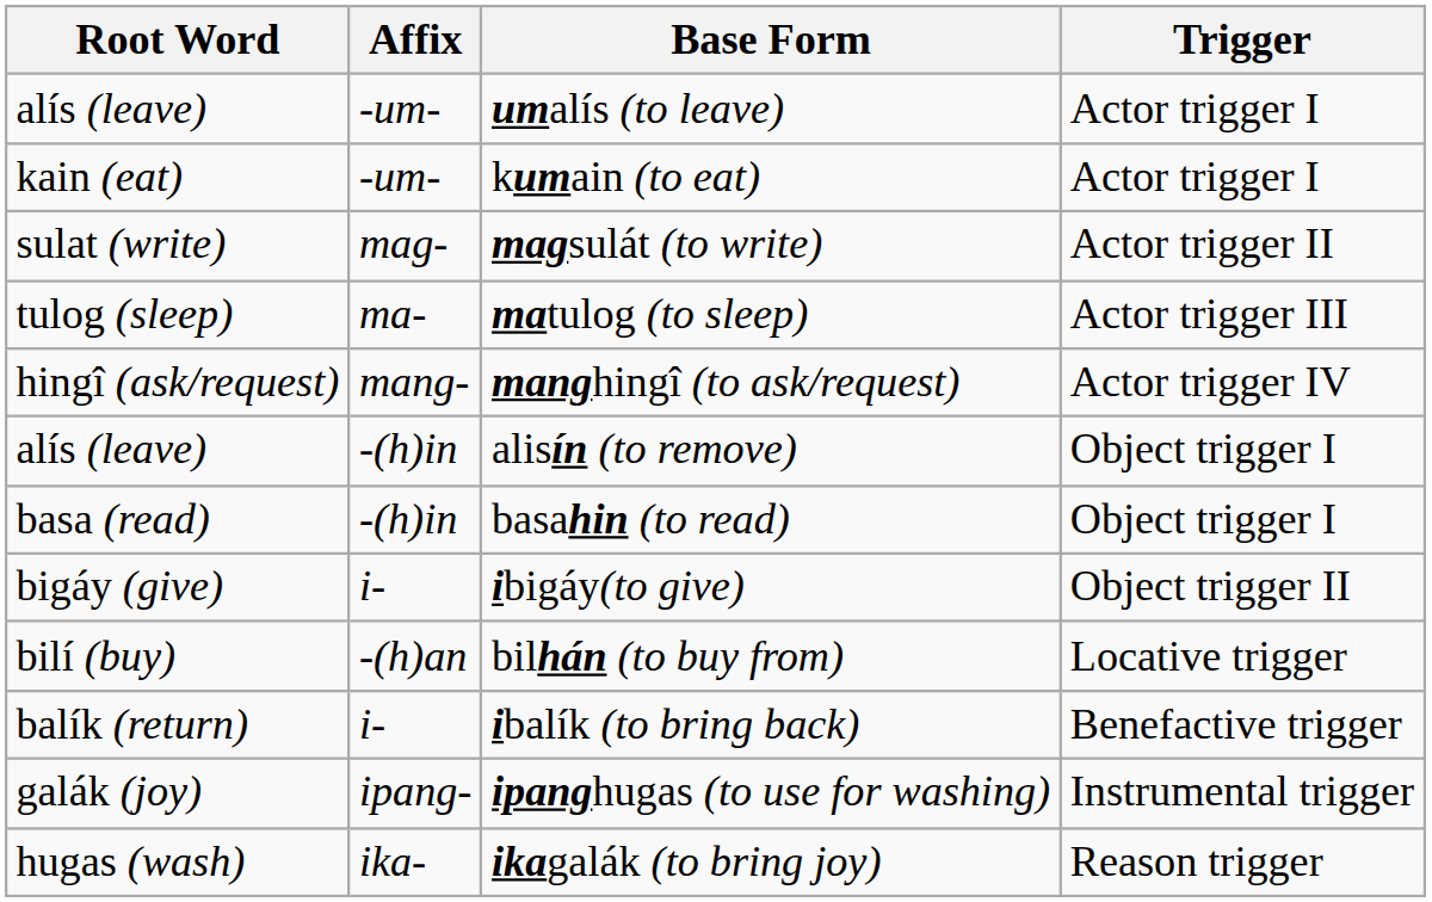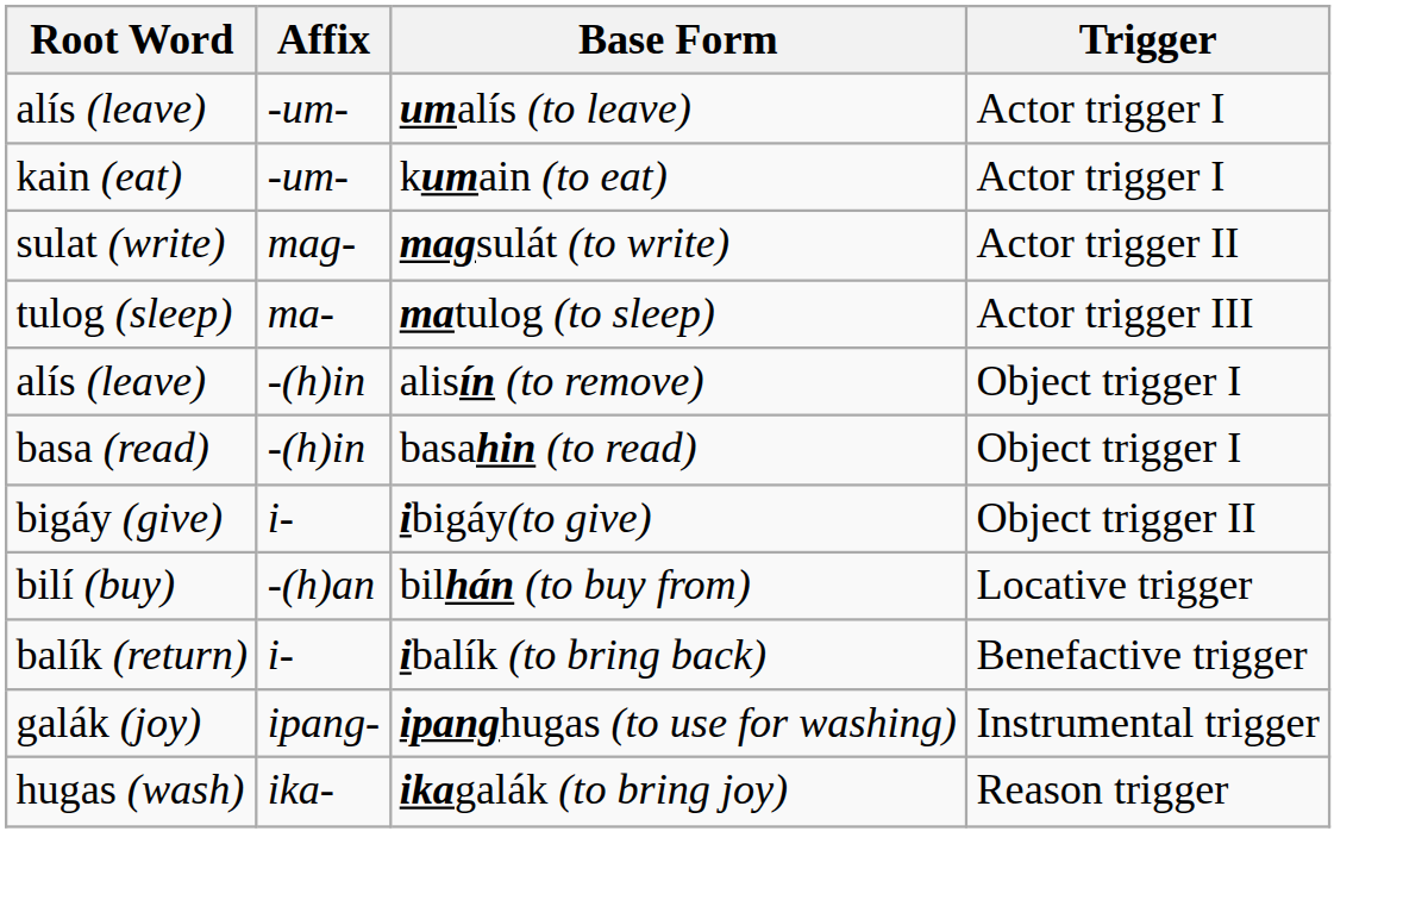 <table class="wikitable">
 <tr>
 <th>Root Word</th>
 <th>Affix</th>
 <th>Base Form</th>
 <th>Trigger</th>
 </tr>
 <tr>
 <td>alís <em>(leave)</em></td>
 <td><em>-um-</em></td>
 <td><u><strong><em>um</em></strong></u>alís <em>(to leave)</em></td>
 <td>Actor trigger I</td>
 </tr>
 <tr>
 <td>kain <em>(eat)</em></td>
 <td><em>-um-</em></td>
 <td>k<u><strong><em>um</em></strong></u>ain <em>(to eat)</em></td>
 <td>Actor trigger I</td>
 </tr>
 <tr>
 <td>sulat <em>(write)</em></td>
 <td><em>mag-</em></td>
 <td><u><strong><em>mag</em></strong></u>sulát <em>(to write)</em></td>
 <td>Actor trigger II</td>
 </tr>
 <tr>
 <td>tulog <em>(sleep)</em></td>
 <td><em>ma-</em></td>
 <td><u><strong><em>ma</em></strong></u>tulog <em>(to sleep)</em></td>
 <td>Actor trigger III</td>
-</tr>
-<tr>
-<td>hingî <em>(ask/request)</em></td>
-<td><em>mang-</em></td>
-<td><u><strong><em>mang</em></strong></u>hingî <em>(to ask/request)</em></td>
-<td>Actor trigger IV</td>
 </tr>
 <tr>
 <td>alís <em>(leave)</em></td>
 <td><em>-(h)in</em></td>
 <td>alis<u><strong><em>ín</em></strong></u> <em>(to remove)</em></td>
 <td>Object trigger I</td>
 </tr>
 <tr>
 <td>basa <em>(read)</em></td>
 <td><em>-(h)in</em></td>
 <td>basa<em><u><strong>hin</strong></u> (to read)</em></td>
 <td>Object trigger I</td>
 </tr>
 <tr>
 <td>bigáy <em>(give)</em></td>
 <td><em>i-</em></td>
 <td><em><u><strong>i</strong></u></em>bigáy<em>(to give)</em></td>
 <td>Object trigger II</td>
 </tr>
 <tr>
 <td>bilí <em>(buy)</em></td>
 <td><em>-(h)an</em></td>
 <td>bil<em><u><strong>hán</strong></u> (to buy from)</em></td>
 <td>Locative trigger</td>
 </tr>
 <tr>
 <td>balík <em>(return)</em></td>
 <td><em>i-</em></td>
 <td><em><u><strong>i</strong></u></em>balík <em>(to bring back)</em></td>
 <td>Benefactive trigger</td>
 </tr>
 <tr>
 <td>galák <em>(joy)</em></td>
 <td><em>ipang-</em></td>
 <td><em><u><strong>ipang</strong></u></em>hugas <em>(to use for washing)</em></td>
 <td>Instrumental trigger</td>
 </tr>
 <tr>
 <td>hugas <em>(wash)</em></td>
 <td><em>ika-</em></td>
 <td><em><u><strong>ika</strong></u></em>galák <em>(to bring joy)</em></td>
 <td>Reason trigger</td>
 </tr>
 </table>
